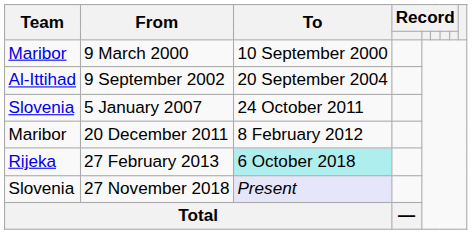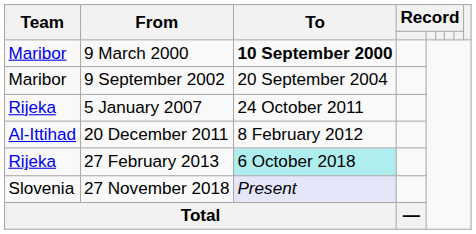 <table class="wikitable" style="text-align:center">
 <tr>
 <th rowspan=2>Team</th>
 <th rowspan=2>From</th>
 <th rowspan=2>To</th>
 <th colspan=5>Record</th>
 <th rowspan=2></th>
 </tr>
 <tr>
 <th></th>
 <th></th>
 <th></th>
 <th></th>
 <th></th>
 </tr>
 <tr>
 <td align=left><a href='#'>Maribor</a></td>
 <td align=left>9 March 2000</td>
-<td align=left>10 September 2000<br></td>
+<td align=left><strong>10 September 2000<br></strong></td>
 <td></td>
 </tr>
 <tr>
-<td align=left><a href='#'>Al-Ittihad</a></td>
+<td align=left>Maribor</td>
 <td align=left>9 September 2002</td>
 <td align=left>20 September 2004<br></td>
 <td></td>
 </tr>
 <tr>
-<td align=left><a href='#'>Slovenia</a></td>
+<td align=left><a href='#'>Rijeka</a></td>
 <td align=left>5 January 2007</td>
 <td align=left>24 October 2011<br></td>
 <td></td>
 </tr>
 <tr>
-<td align=left>Maribor</td>
+<td align=left><a href='#'>Al-Ittihad</a></td>
 <td align=left>20 December 2011</td>
 <td align=left>8 February 2012<br></td>
 <td></td>
 </tr>
 <tr>
 <td align=left><a href='#'>Rijeka</a></td>
 <td align=left>27 February 2013</td>
 <td align=left style="background: paleturquoise;">6 October 2018<br></td>
 <td></td>
 </tr>
 <tr>
 <td align=left>Slovenia</td>
 <td align=left>27 November 2018</td>
 <td align=left style="background: lavender;"><em>Present</em><br></td>
 <td></td>
 </tr>
 <tr>
 <th colspan=3>Total<br></th>
 <th>—</th>
 </tr>
 </table>
